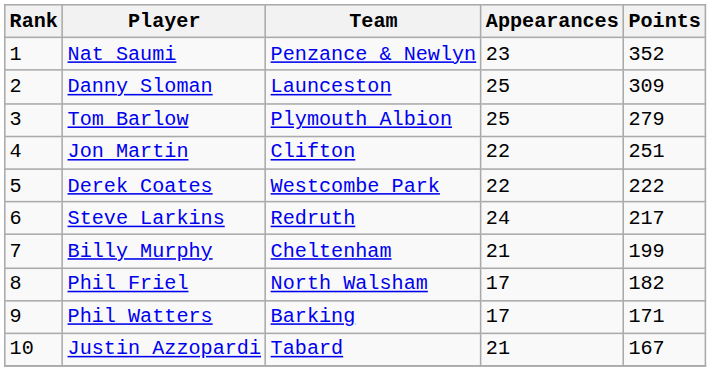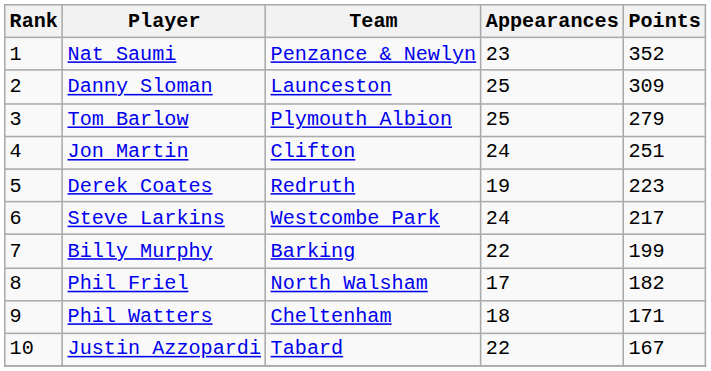 <table class="wikitable">
 <tr>
 <th>Rank</th>
 <th>Player</th>
 <th>Team</th>
 <th>Appearances</th>
 <th>Points</th>
 </tr>
 <tr>
 <td>1</td>
 <td> <a href='#'>Nat Saumi</a></td>
 <td><a href='#'>Penzance & Newlyn</a></td>
 <td>23</td>
 <td>352</td>
 </tr>
 <tr>
 <td>2</td>
 <td> <a href='#'>Danny Sloman</a></td>
 <td><a href='#'>Launceston</a></td>
 <td>25</td>
 <td>309</td>
 </tr>
 <tr>
 <td>3</td>
 <td> <a href='#'>Tom Barlow</a></td>
 <td><a href='#'>Plymouth Albion</a></td>
 <td>25</td>
 <td>279</td>
 </tr>
 <tr>
 <td>4</td>
 <td> <a href='#'>Jon Martin</a></td>
 <td><a href='#'>Clifton</a></td>
-<td>22</td>
+<td>24</td>
 <td>251</td>
 </tr>
 <tr>
 <td>5</td>
 <td> <a href='#'>Derek Coates</a></td>
-<td><a href='#'>Westcombe Park</a></td>
-<td>22</td>
-<td>222</td>
+<td><a href='#'>Redruth</a></td>
+<td>19</td>
+<td>223</td>
 </tr>
 <tr>
 <td>6</td>
 <td> <a href='#'>Steve Larkins</a></td>
-<td><a href='#'>Redruth</a></td>
+<td><a href='#'>Westcombe Park</a></td>
 <td>24</td>
 <td>217</td>
 </tr>
 <tr>
 <td>7</td>
 <td> <a href='#'>Billy Murphy</a></td>
-<td><a href='#'>Cheltenham</a></td>
-<td>21</td>
+<td><a href='#'>Barking</a></td>
+<td>22</td>
 <td>199</td>
 </tr>
 <tr>
 <td>8</td>
 <td> <a href='#'>Phil Friel</a></td>
 <td><a href='#'>North Walsham</a></td>
 <td>17</td>
 <td>182</td>
 </tr>
 <tr>
 <td>9</td>
 <td> <a href='#'>Phil Watters</a></td>
-<td><a href='#'>Barking</a></td>
-<td>17</td>
+<td><a href='#'>Cheltenham</a></td>
+<td>18</td>
 <td>171</td>
 </tr>
 <tr>
 <td>10</td>
 <td> <a href='#'>Justin Azzopardi</a></td>
 <td><a href='#'>Tabard</a></td>
-<td>21</td>
+<td>22</td>
 <td>167</td>
 </tr>
 <tr>
 </tr>
 </table>
